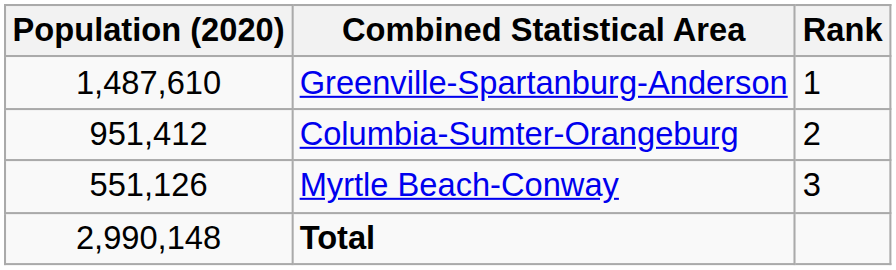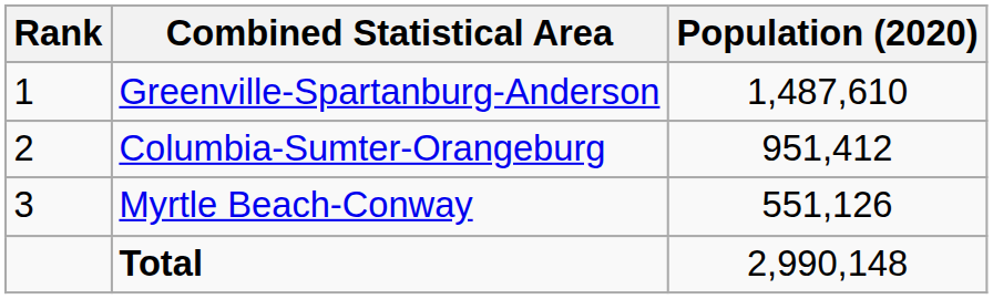 <table class="wikitable">
 <tr>
+<th>Rank</th>
+<th>Combined Statistical Area</th>
 <th>Population (2020)</th>
-<th>Combined Statistical Area</th>
-<th>Rank</th>
 </tr>
 <tr>
+<td>1</td>
+<td><a href='#'>Greenville-Spartanburg-Anderson</a></td>
 <td align="center">1,487,610</td>
-<td><a href='#'>Greenville-Spartanburg-Anderson</a></td>
-<td>1</td>
 </tr>
 <tr>
+<td>2</td>
+<td><a href='#'>Columbia-Sumter-Orangeburg</a></td>
 <td align="center">951,412</td>
-<td><a href='#'>Columbia-Sumter-Orangeburg</a></td>
-<td>2</td>
 </tr>
 <tr>
+<td>3</td>
+<td><a href='#'>Myrtle Beach-Conway</a></td>
 <td align="center">551,126</td>
-<td><a href='#'>Myrtle Beach-Conway</a></td>
-<td>3</td>
 </tr>
 <tr>
+<td></td>
+<td><strong>Total</strong></td>
 <td align="center">2,990,148</td>
-<td><strong>Total</strong></td>
-<td></td>
 </tr>
 </table>
